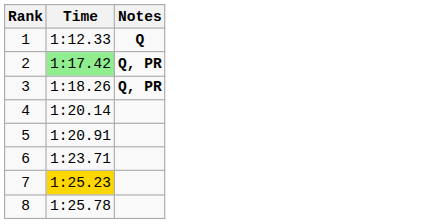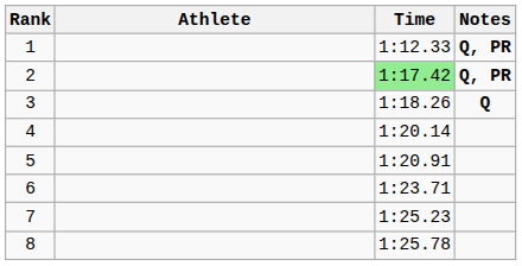 <table class=wikitable>
 <tr>
 <th>Rank</th>
+<th style=width:18em>Athlete</th>
 <th>Time</th>
 <th>Notes</th>
 </tr>
 <tr align=center>
 <td>1</td>
+<td align=left></td>
 <td>1:12.33</td>
-<td><strong>Q</strong></td>
+<td><strong>Q, PR</strong></td>
 </tr>
 <tr align=center>
 <td>2</td>
+<td align=left></td>
 <td style="background: lightgreen;">1:17.42</td>
 <td><strong>Q, PR</strong></td>
 </tr>
 <tr align=center>
 <td>3</td>
+<td align=left></td>
 <td>1:18.26</td>
-<td><strong>Q, PR</strong></td>
+<td><strong>Q</strong></td>
 </tr>
 <tr align=center>
 <td>4</td>
+<td align=left></td>
 <td>1:20.14</td>
 <td></td>
 </tr>
 <tr align=center>
 <td>5</td>
+<td align=left></td>
 <td>1:20.91</td>
 <td></td>
 </tr>
 <tr align=center>
 <td>6</td>
+<td align=left></td>
 <td>1:23.71</td>
 <td></td>
 </tr>
 <tr align=center>
 <td>7</td>
-<td style="background: gold;">1:25.23</td>
+<td align=left></td>
+<td>1:25.23</td>
 <td></td>
 </tr>
 <tr align=center>
 <td>8</td>
+<td align=left></td>
 <td>1:25.78</td>
 <td></td>
 </tr>
 </table>
